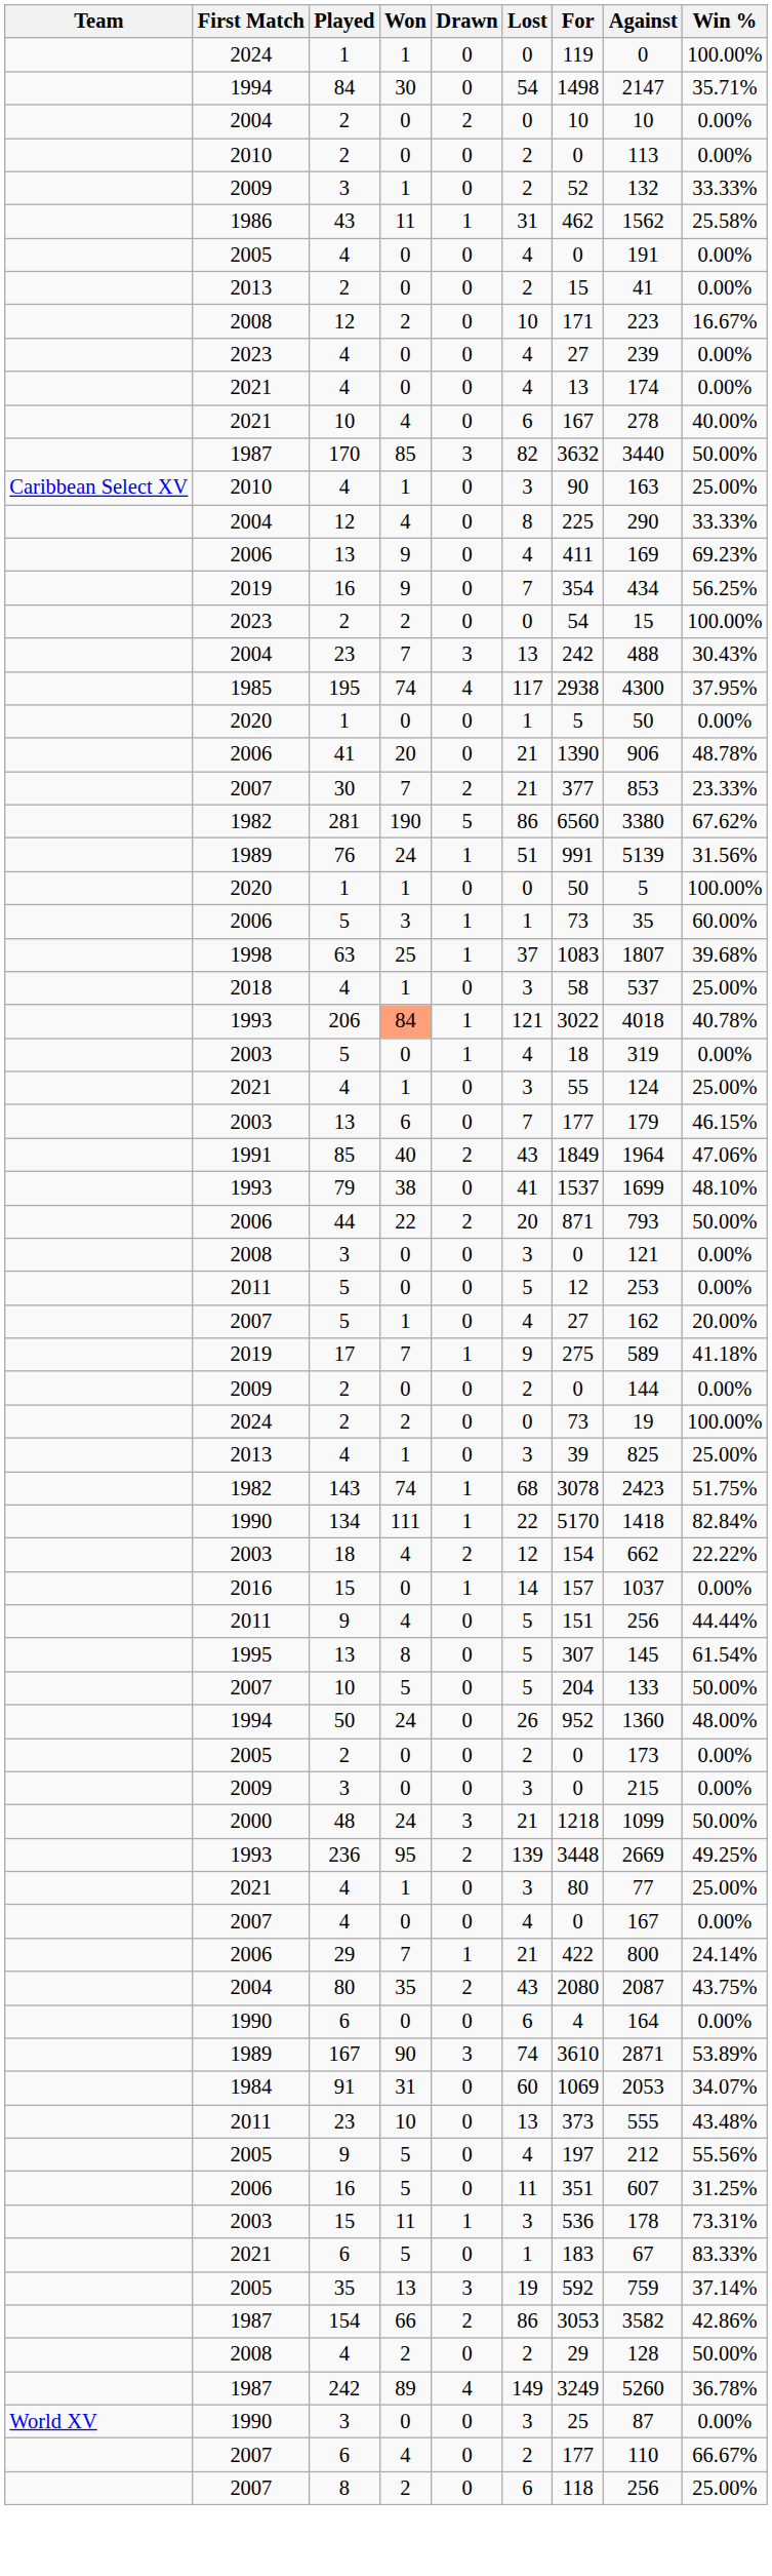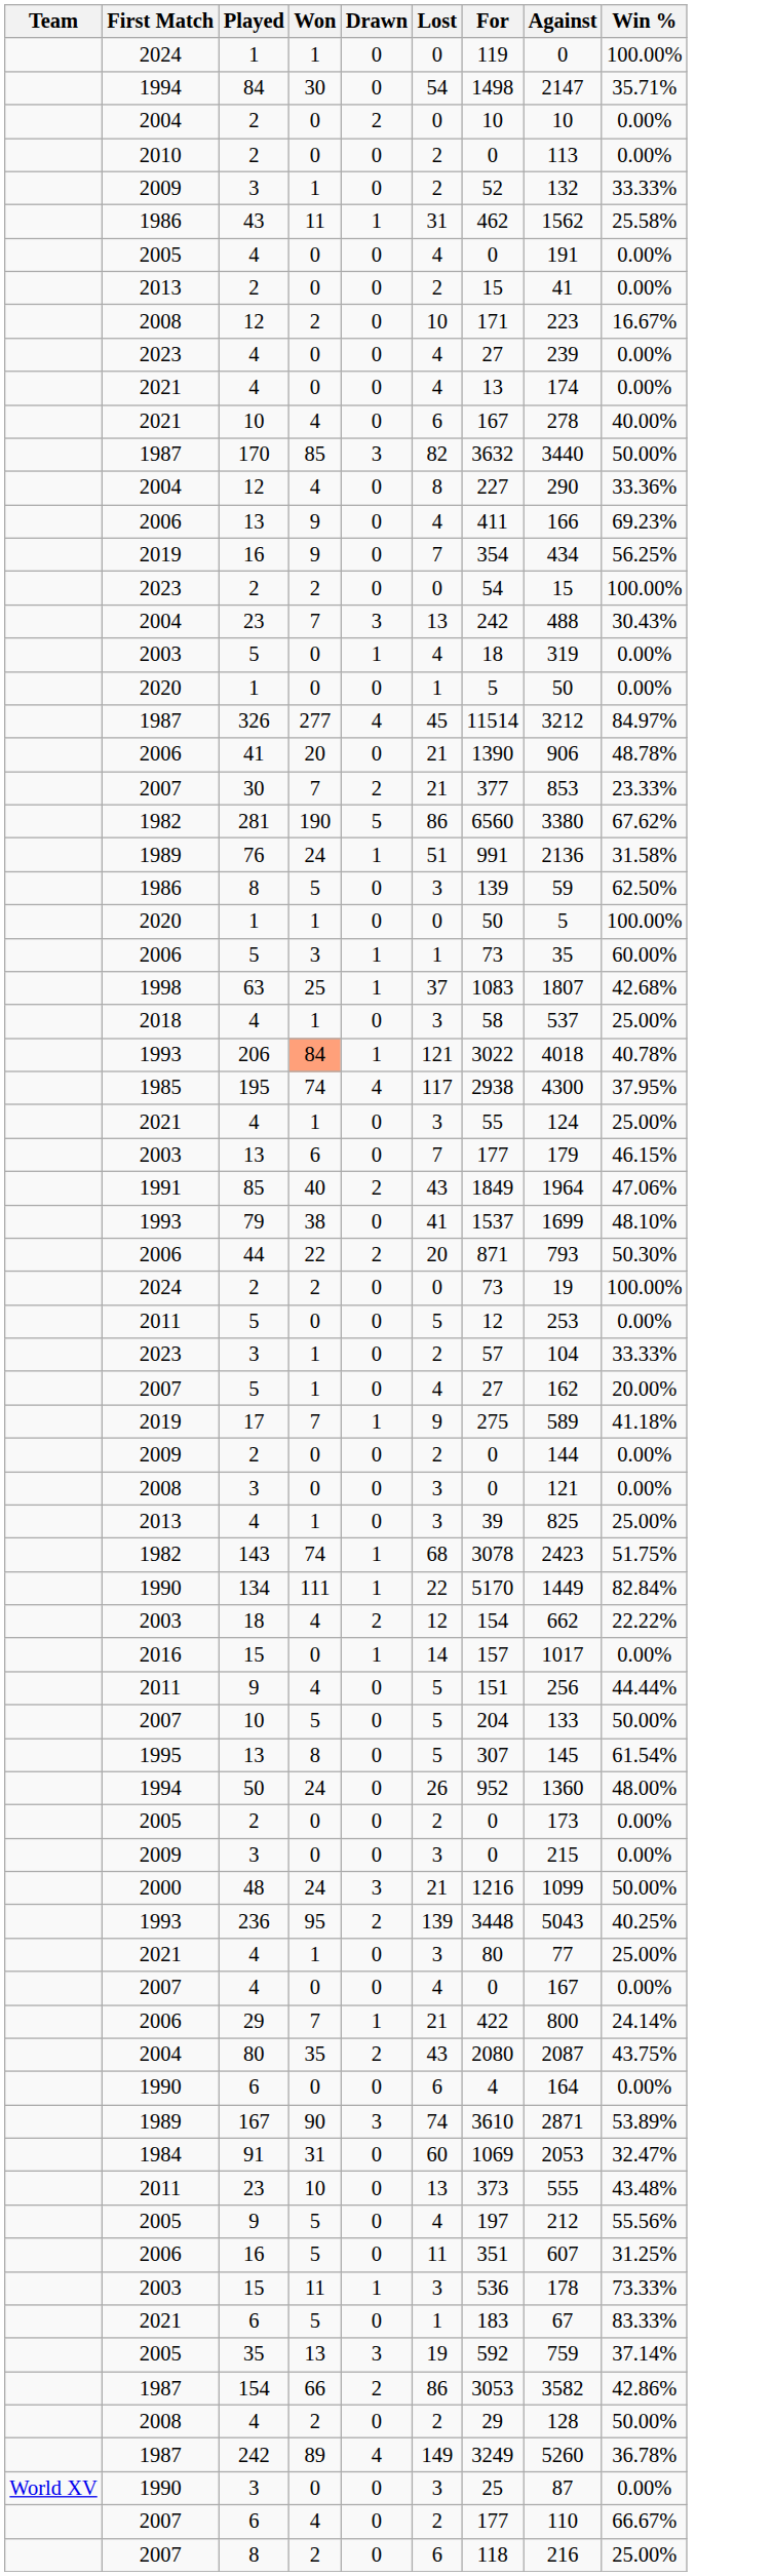 <table class="wikitable sortable" style="text-align:center;">
 <tr>
 <th>Team</th>
 <th>First Match</th>
 <th>Played</th>
 <th>Won</th>
 <th>Drawn</th>
 <th>Lost</th>
 <th>For</th>
 <th>Against</th>
 <th>Win %</th>
 </tr>
 <tr>
 <td style="text-align: left;"></td>
 <td>2024</td>
 <td>1</td>
 <td>1</td>
 <td>0</td>
 <td>0</td>
 <td>119</td>
 <td>0</td>
 <td>100.00%</td>
 </tr>
 <tr>
 <td style="text-align: left;"></td>
 <td>1994</td>
 <td>84</td>
 <td>30</td>
 <td>0</td>
 <td>54</td>
 <td>1498</td>
 <td>2147</td>
 <td>35.71%</td>
 </tr>
 <tr>
 <td style="text-align: left;"></td>
 <td>2004</td>
 <td>2</td>
 <td>0</td>
 <td>2</td>
 <td>0</td>
 <td>10</td>
 <td>10</td>
 <td>0.00%</td>
 </tr>
 <tr>
 <td style="text-align: left;"></td>
 <td>2010</td>
 <td>2</td>
 <td>0</td>
 <td>0</td>
 <td>2</td>
 <td>0</td>
 <td>113</td>
 <td>0.00%</td>
 </tr>
 <tr>
 <td style="text-align: left;"></td>
 <td>2009</td>
 <td>3</td>
 <td>1</td>
 <td>0</td>
 <td>2</td>
 <td>52</td>
 <td>132</td>
 <td>33.33%</td>
 </tr>
 <tr>
 <td style="text-align: left;"></td>
 <td>1986</td>
 <td>43</td>
 <td>11</td>
 <td>1</td>
 <td>31</td>
 <td>462</td>
 <td>1562</td>
 <td>25.58%</td>
 </tr>
 <tr>
 <td style="text-align: left;"></td>
 <td>2005</td>
 <td>4</td>
 <td>0</td>
 <td>0</td>
 <td>4</td>
 <td>0</td>
 <td>191</td>
 <td>0.00%</td>
 </tr>
 <tr>
 <td style="text-align: left;"></td>
 <td>2013</td>
 <td>2</td>
 <td>0</td>
 <td>0</td>
 <td>2</td>
 <td>15</td>
 <td>41</td>
 <td>0.00%</td>
 </tr>
 <tr>
 <td style="text-align: left;"></td>
 <td>2008</td>
 <td>12</td>
 <td>2</td>
 <td>0</td>
 <td>10</td>
 <td>171</td>
 <td>223</td>
 <td>16.67%</td>
 </tr>
 <tr>
 <td style="text-align: left;"></td>
 <td>2023</td>
 <td>4</td>
 <td>0</td>
 <td>0</td>
 <td>4</td>
 <td>27</td>
 <td>239</td>
 <td>0.00%</td>
 </tr>
 <tr>
 <td style="text-align: left;"></td>
 <td>2021</td>
 <td>4</td>
 <td>0</td>
 <td>0</td>
 <td>4</td>
 <td>13</td>
 <td>174</td>
 <td>0.00%</td>
 </tr>
 <tr>
 <td style="text-align: left;"></td>
 <td>2021</td>
 <td>10</td>
 <td>4</td>
 <td>0</td>
 <td>6</td>
 <td>167</td>
 <td>278</td>
 <td>40.00%</td>
 </tr>
 <tr>
 <td style="text-align: left;"></td>
 <td>1987</td>
 <td>170</td>
 <td>85</td>
 <td>3</td>
 <td>82</td>
 <td>3632</td>
 <td>3440</td>
 <td>50.00%</td>
 </tr>
 <tr>
-<td style="text-align: left;"> <a href='#'>Caribbean Select XV</a></td>
-<td>2010</td>
-<td>4</td>
-<td>1</td>
-<td>0</td>
-<td>3</td>
-<td>90</td>
-<td>163</td>
-<td>25.00%</td>
-</tr>
-<tr>
 <td style="text-align: left;"></td>
 <td>2004</td>
 <td>12</td>
 <td>4</td>
 <td>0</td>
 <td>8</td>
-<td>225</td>
+<td>227</td>
 <td>290</td>
-<td>33.33%</td>
+<td>33.36%</td>
 </tr>
 <tr>
 <td style="text-align: left;"></td>
 <td>2006</td>
 <td>13</td>
 <td>9</td>
 <td>0</td>
 <td>4</td>
 <td>411</td>
-<td>169</td>
+<td>166</td>
 <td>69.23%</td>
 </tr>
 <tr>
 <td style="text-align: left;"></td>
 <td>2019</td>
 <td>16</td>
 <td>9</td>
 <td>0</td>
 <td>7</td>
 <td>354</td>
 <td>434</td>
 <td>56.25%</td>
 </tr>
 <tr>
 <td style="text-align: left;"></td>
 <td>2023</td>
 <td>2</td>
 <td>2</td>
 <td>0</td>
 <td>0</td>
 <td>54</td>
 <td>15</td>
 <td>100.00%</td>
 </tr>
 <tr>
 <td style="text-align: left;"></td>
 <td>2004</td>
 <td>23</td>
 <td>7</td>
 <td>3</td>
 <td>13</td>
 <td>242</td>
 <td>488</td>
 <td>30.43%</td>
 </tr>
 <tr>
 <td style="text-align: left;"></td>
-<td>1985</td>
-<td>195</td>
-<td>74</td>
+<td>2003</td>
+<td>5</td>
+<td>0</td>
+<td>1</td>
 <td>4</td>
-<td>117</td>
-<td>2938</td>
-<td>4300</td>
-<td>37.95%</td>
+<td>18</td>
+<td>319</td>
+<td>0.00%</td>
 </tr>
 <tr>
 <td style="text-align: left;"></td>
 <td>2020</td>
 <td>1</td>
 <td>0</td>
 <td>0</td>
 <td>1</td>
 <td>5</td>
 <td>50</td>
 <td>0.00%</td>
+</tr>
+<tr>
+<td style="text-align: left;"></td>
+<td>1987</td>
+<td>326</td>
+<td>277</td>
+<td>4</td>
+<td>45</td>
+<td>11514</td>
+<td>3212</td>
+<td>84.97%</td>
 </tr>
 <tr>
 <td style="text-align: left;"></td>
 <td>2006</td>
 <td>41</td>
 <td>20</td>
 <td>0</td>
 <td>21</td>
 <td>1390</td>
 <td>906</td>
 <td>48.78%</td>
 </tr>
 <tr>
 <td style="text-align: left;"></td>
 <td>2007</td>
 <td>30</td>
 <td>7</td>
 <td>2</td>
 <td>21</td>
 <td>377</td>
 <td>853</td>
 <td>23.33%</td>
 </tr>
 <tr>
 <td style="text-align: left;"></td>
 <td>1982</td>
 <td>281</td>
 <td>190</td>
 <td>5</td>
 <td>86</td>
 <td>6560</td>
 <td>3380</td>
 <td>67.62%</td>
 </tr>
 <tr>
 <td style="text-align: left;"></td>
 <td>1989</td>
 <td>76</td>
 <td>24</td>
 <td>1</td>
 <td>51</td>
 <td>991</td>
-<td>5139</td>
-<td>31.56%</td>
+<td>2136</td>
+<td>31.58%</td>
+</tr>
+<tr>
+<td style="text-align: left;"></td>
+<td>1986</td>
+<td>8</td>
+<td>5</td>
+<td>0</td>
+<td>3</td>
+<td>139</td>
+<td>59</td>
+<td>62.50%</td>
 </tr>
 <tr>
 <td style="text-align: left;"></td>
 <td>2020</td>
 <td>1</td>
 <td>1</td>
 <td>0</td>
 <td>0</td>
 <td>50</td>
 <td>5</td>
 <td>100.00%</td>
 </tr>
 <tr>
 <td style="text-align: left;"></td>
 <td>2006</td>
 <td>5</td>
 <td>3</td>
 <td>1</td>
 <td>1</td>
 <td>73</td>
 <td>35</td>
 <td>60.00%</td>
 </tr>
 <tr>
 <td style="text-align: left;"></td>
 <td>1998</td>
 <td>63</td>
 <td>25</td>
 <td>1</td>
 <td>37</td>
 <td>1083</td>
 <td>1807</td>
-<td>39.68%</td>
+<td>42.68%</td>
 </tr>
 <tr>
 <td style="text-align: left;"></td>
 <td>2018</td>
 <td>4</td>
 <td>1</td>
 <td>0</td>
 <td>3</td>
 <td>58</td>
 <td>537</td>
 <td>25.00%</td>
 </tr>
 <tr>
 <td style="text-align: left;"></td>
 <td>1993</td>
 <td>206</td>
 <td style="background: lightsalmon;">84</td>
 <td>1</td>
 <td>121</td>
 <td>3022</td>
 <td>4018</td>
 <td>40.78%</td>
 </tr>
 <tr>
 <td style="text-align: left;"></td>
-<td>2003</td>
-<td>5</td>
-<td>0</td>
-<td>1</td>
+<td>1985</td>
+<td>195</td>
+<td>74</td>
 <td>4</td>
-<td>18</td>
-<td>319</td>
-<td>0.00%</td>
+<td>117</td>
+<td>2938</td>
+<td>4300</td>
+<td>37.95%</td>
 </tr>
 <tr>
 <td style="text-align: left;"></td>
 <td>2021</td>
 <td>4</td>
 <td>1</td>
 <td>0</td>
 <td>3</td>
 <td>55</td>
 <td>124</td>
 <td>25.00%</td>
 </tr>
 <tr>
 <td style="text-align: left;"></td>
 <td>2003</td>
 <td>13</td>
 <td>6</td>
 <td>0</td>
 <td>7</td>
 <td>177</td>
 <td>179</td>
 <td>46.15%</td>
 </tr>
 <tr>
 <td style="text-align: left;"></td>
 <td>1991</td>
 <td>85</td>
 <td>40</td>
 <td>2</td>
 <td>43</td>
 <td>1849</td>
 <td>1964</td>
 <td>47.06%</td>
 </tr>
 <tr>
 <td style="text-align: left;"></td>
 <td>1993</td>
 <td>79</td>
 <td>38</td>
 <td>0</td>
 <td>41</td>
 <td>1537</td>
 <td>1699</td>
 <td>48.10%</td>
 </tr>
 <tr>
 <td style="text-align: left;"></td>
 <td>2006</td>
 <td>44</td>
 <td>22</td>
 <td>2</td>
 <td>20</td>
 <td>871</td>
 <td>793</td>
-<td>50.00%</td>
+<td>50.30%</td>
 </tr>
 <tr>
 <td style="text-align: left;"></td>
-<td>2008</td>
-<td>3</td>
+<td>2024</td>
+<td>2</td>
+<td>2</td>
 <td>0</td>
 <td>0</td>
-<td>3</td>
-<td>0</td>
-<td>121</td>
-<td>0.00%</td>
+<td>73</td>
+<td>19</td>
+<td>100.00%</td>
 </tr>
 <tr>
 <td style="text-align: left;"></td>
 <td>2011</td>
 <td>5</td>
 <td>0</td>
 <td>0</td>
 <td>5</td>
 <td>12</td>
 <td>253</td>
 <td>0.00%</td>
+</tr>
+<tr>
+<td style="text-align: left;"></td>
+<td>2023</td>
+<td>3</td>
+<td>1</td>
+<td>0</td>
+<td>2</td>
+<td>57</td>
+<td>104</td>
+<td>33.33%</td>
 </tr>
 <tr>
 <td style="text-align: left;"></td>
 <td>2007</td>
 <td>5</td>
 <td>1</td>
 <td>0</td>
 <td>4</td>
 <td>27</td>
 <td>162</td>
 <td>20.00%</td>
 </tr>
 <tr>
 <td style="text-align: left;"></td>
 <td>2019</td>
 <td>17</td>
 <td>7</td>
 <td>1</td>
 <td>9</td>
 <td>275</td>
 <td>589</td>
 <td>41.18%</td>
 </tr>
 <tr>
 <td style="text-align: left;"></td>
 <td>2009</td>
 <td>2</td>
 <td>0</td>
 <td>0</td>
 <td>2</td>
 <td>0</td>
 <td>144</td>
 <td>0.00%</td>
 </tr>
 <tr>
 <td style="text-align: left;"></td>
-<td>2024</td>
-<td>2</td>
-<td>2</td>
+<td>2008</td>
+<td>3</td>
 <td>0</td>
 <td>0</td>
-<td>73</td>
-<td>19</td>
-<td>100.00%</td>
+<td>3</td>
+<td>0</td>
+<td>121</td>
+<td>0.00%</td>
 </tr>
 <tr>
 <td style="text-align: left;"></td>
 <td>2013</td>
 <td>4</td>
 <td>1</td>
 <td>0</td>
 <td>3</td>
 <td>39</td>
 <td>825</td>
 <td>25.00%</td>
 </tr>
 <tr>
 <td style="text-align: left;"></td>
 <td>1982</td>
 <td>143</td>
 <td>74</td>
 <td>1</td>
 <td>68</td>
 <td>3078</td>
 <td>2423</td>
 <td>51.75%</td>
 </tr>
 <tr>
 <td style="text-align: left;"></td>
 <td>1990</td>
 <td>134</td>
 <td>111</td>
 <td>1</td>
 <td>22</td>
 <td>5170</td>
-<td>1418</td>
+<td>1449</td>
 <td>82.84%</td>
 </tr>
 <tr>
 <td style="text-align: left;"></td>
 <td>2003</td>
 <td>18</td>
 <td>4</td>
 <td>2</td>
 <td>12</td>
 <td>154</td>
 <td>662</td>
 <td>22.22%</td>
 </tr>
 <tr>
 <td style="text-align: left;"></td>
 <td>2016</td>
 <td>15</td>
 <td>0</td>
 <td>1</td>
 <td>14</td>
 <td>157</td>
-<td>1037</td>
+<td>1017</td>
 <td>0.00%</td>
 </tr>
 <tr>
 <td style="text-align: left;"></td>
 <td>2011</td>
 <td>9</td>
 <td>4</td>
 <td>0</td>
 <td>5</td>
 <td>151</td>
 <td>256</td>
 <td>44.44%</td>
 </tr>
 <tr>
 <td style="text-align: left;"></td>
+<td>2007</td>
+<td>10</td>
+<td>5</td>
+<td>0</td>
+<td>5</td>
+<td>204</td>
+<td>133</td>
+<td>50.00%</td>
+</tr>
+<tr>
+<td style="text-align: left;"></td>
 <td>1995</td>
 <td>13</td>
 <td>8</td>
 <td>0</td>
 <td>5</td>
 <td>307</td>
 <td>145</td>
 <td>61.54%</td>
-</tr>
-<tr>
-<td style="text-align: left;"></td>
-<td>2007</td>
-<td>10</td>
-<td>5</td>
-<td>0</td>
-<td>5</td>
-<td>204</td>
-<td>133</td>
-<td>50.00%</td>
 </tr>
 <tr>
 <td style="text-align: left;"></td>
 <td>1994</td>
 <td>50</td>
 <td>24</td>
 <td>0</td>
 <td>26</td>
 <td>952</td>
 <td>1360</td>
 <td>48.00%</td>
 </tr>
 <tr>
 <td style="text-align: left;"></td>
 <td>2005</td>
 <td>2</td>
 <td>0</td>
 <td>0</td>
 <td>2</td>
 <td>0</td>
 <td>173</td>
 <td>0.00%</td>
 </tr>
 <tr>
 <td style="text-align: left;"></td>
 <td>2009</td>
 <td>3</td>
 <td>0</td>
 <td>0</td>
 <td>3</td>
 <td>0</td>
 <td>215</td>
 <td>0.00%</td>
 </tr>
 <tr>
 <td style="text-align: left;"></td>
 <td>2000</td>
 <td>48</td>
 <td>24</td>
 <td>3</td>
 <td>21</td>
-<td>1218</td>
+<td>1216</td>
 <td>1099</td>
 <td>50.00%</td>
 </tr>
 <tr>
 <td style="text-align: left;"></td>
 <td>1993</td>
 <td>236</td>
 <td>95</td>
 <td>2</td>
 <td>139</td>
 <td>3448</td>
-<td>2669</td>
-<td>49.25%</td>
+<td>5043</td>
+<td>40.25%</td>
 </tr>
 <tr>
 <td style="text-align: left;"></td>
 <td>2021</td>
 <td>4</td>
 <td>1</td>
 <td>0</td>
 <td>3</td>
 <td>80</td>
 <td>77</td>
 <td>25.00%</td>
 </tr>
 <tr>
 <td style="text-align: left;"></td>
 <td>2007</td>
 <td>4</td>
 <td>0</td>
 <td>0</td>
 <td>4</td>
 <td>0</td>
 <td>167</td>
 <td>0.00%</td>
 </tr>
 <tr>
 <td style="text-align: left;"></td>
 <td>2006</td>
 <td>29</td>
 <td>7</td>
 <td>1</td>
 <td>21</td>
 <td>422</td>
 <td>800</td>
 <td>24.14%</td>
 </tr>
 <tr>
 <td style="text-align: left;"></td>
 <td>2004</td>
 <td>80</td>
 <td>35</td>
 <td>2</td>
 <td>43</td>
 <td>2080</td>
 <td>2087</td>
 <td>43.75%</td>
 </tr>
 <tr>
 <td style="text-align: left;"></td>
 <td>1990</td>
 <td>6</td>
 <td>0</td>
 <td>0</td>
 <td>6</td>
 <td>4</td>
 <td>164</td>
 <td>0.00%</td>
 </tr>
 <tr>
 <td style="text-align: left;"></td>
 <td>1989</td>
 <td>167</td>
 <td>90</td>
 <td>3</td>
 <td>74</td>
 <td>3610</td>
 <td>2871</td>
 <td>53.89%</td>
 </tr>
 <tr>
 <td style="text-align: left;"></td>
 <td>1984</td>
 <td>91</td>
 <td>31</td>
 <td>0</td>
 <td>60</td>
 <td>1069</td>
 <td>2053</td>
-<td>34.07%</td>
+<td>32.47%</td>
 </tr>
 <tr>
 <td style="text-align: left;"></td>
 <td>2011</td>
 <td>23</td>
 <td>10</td>
 <td>0</td>
 <td>13</td>
 <td>373</td>
 <td>555</td>
 <td>43.48%</td>
 </tr>
 <tr>
 <td style="text-align: left;"></td>
 <td>2005</td>
 <td>9</td>
 <td>5</td>
 <td>0</td>
 <td>4</td>
 <td>197</td>
 <td>212</td>
 <td>55.56%</td>
 </tr>
 <tr>
 <td style="text-align: left;"></td>
 <td>2006</td>
 <td>16</td>
 <td>5</td>
 <td>0</td>
 <td>11</td>
 <td>351</td>
 <td>607</td>
 <td>31.25%</td>
 </tr>
 <tr>
 <td style="text-align: left;"></td>
 <td>2003</td>
 <td>15</td>
 <td>11</td>
 <td>1</td>
 <td>3</td>
 <td>536</td>
 <td>178</td>
-<td>73.31%</td>
+<td>73.33%</td>
 </tr>
 <tr>
 <td style="text-align: left;"></td>
 <td>2021</td>
 <td>6</td>
 <td>5</td>
 <td>0</td>
 <td>1</td>
 <td>183</td>
 <td>67</td>
 <td>83.33%</td>
 </tr>
 <tr>
 <td style="text-align: left;"></td>
 <td>2005</td>
 <td>35</td>
 <td>13</td>
 <td>3</td>
 <td>19</td>
 <td>592</td>
 <td>759</td>
 <td>37.14%</td>
 </tr>
 <tr>
 <td style="text-align: left;"></td>
 <td>1987</td>
 <td>154</td>
 <td>66</td>
 <td>2</td>
 <td>86</td>
 <td>3053</td>
 <td>3582</td>
 <td>42.86%</td>
 </tr>
 <tr>
 <td style="text-align: left;"></td>
 <td>2008</td>
 <td>4</td>
 <td>2</td>
 <td>0</td>
 <td>2</td>
 <td>29</td>
 <td>128</td>
 <td>50.00%</td>
 </tr>
 <tr>
 <td style="text-align: left;"></td>
 <td>1987</td>
 <td>242</td>
 <td>89</td>
 <td>4</td>
 <td>149</td>
 <td>3249</td>
 <td>5260</td>
 <td>36.78%</td>
 </tr>
 <tr>
 <td style="text-align: left;"> <a href='#'>World XV</a></td>
 <td>1990</td>
 <td>3</td>
 <td>0</td>
 <td>0</td>
 <td>3</td>
 <td>25</td>
 <td>87</td>
 <td>0.00%</td>
 </tr>
 <tr>
 <td style="text-align: left;"></td>
 <td>2007</td>
 <td>6</td>
 <td>4</td>
 <td>0</td>
 <td>2</td>
 <td>177</td>
 <td>110</td>
 <td>66.67%</td>
 </tr>
 <tr>
 <td style="text-align: left;"></td>
 <td>2007</td>
 <td>8</td>
 <td>2</td>
 <td>0</td>
 <td>6</td>
 <td>118</td>
-<td>256</td>
+<td>216</td>
 <td>25.00%</td>
 </tr>
 </table>
